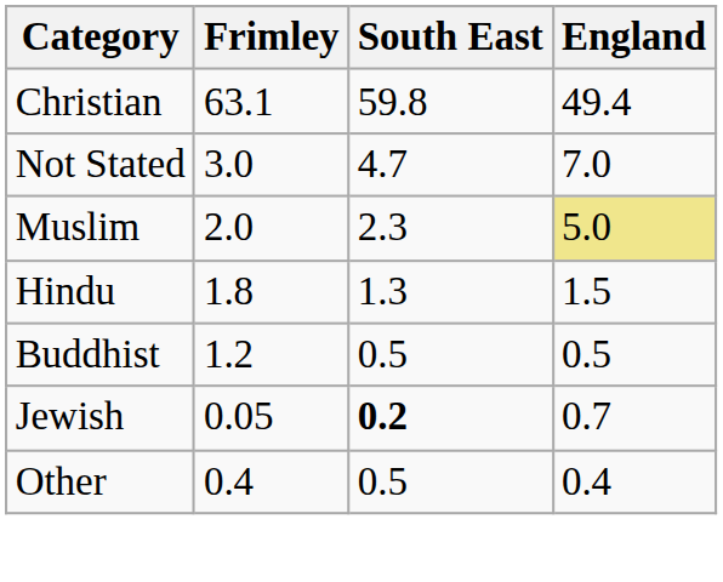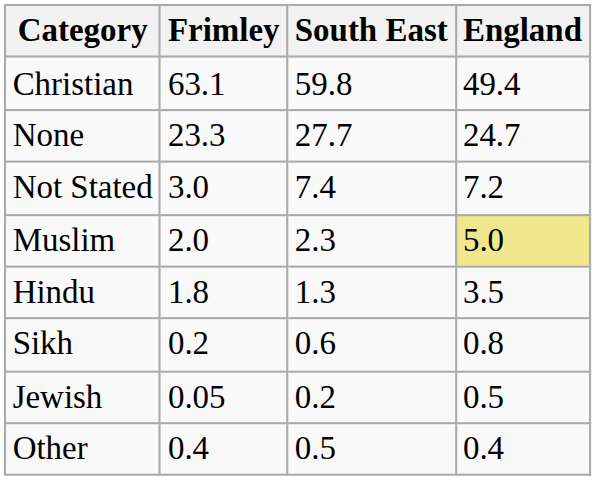 <table class="wikitable">
 <tr>
 <th>Category</th>
 <th>Frimley</th>
 <th>South East</th>
 <th>England</th>
 </tr>
 <tr>
 <td>Christian</td>
 <td>63.1</td>
 <td>59.8</td>
 <td>49.4</td>
 </tr>
 <tr>
+<td>None</td>
+<td>23.3</td>
+<td>27.7</td>
+<td>24.7</td>
+</tr>
+<tr>
 <td>Not Stated</td>
 <td>3.0</td>
-<td>4.7</td>
-<td>7.0</td>
+<td>7.4</td>
+<td>7.2</td>
 </tr>
 <tr>
 <td>Muslim</td>
 <td>2.0</td>
 <td>2.3</td>
 <td style="background: khaki;">5.0</td>
 </tr>
 <tr>
 <td>Hindu</td>
 <td>1.8</td>
 <td>1.3</td>
-<td>1.5</td>
+<td>3.5</td>
 </tr>
 <tr>
-<td>Buddhist</td>
-<td>1.2</td>
-<td>0.5</td>
-<td>0.5</td>
+<td>Sikh</td>
+<td>0.2</td>
+<td>0.6</td>
+<td>0.8</td>
 </tr>
 <tr>
 <td>Jewish</td>
 <td>0.05</td>
-<td><strong>0.2</strong></td>
-<td>0.7</td>
+<td>0.2</td>
+<td>0.5</td>
 </tr>
 <tr>
 <td>Other</td>
 <td>0.4</td>
 <td>0.5</td>
 <td>0.4</td>
 </tr>
 </table>
